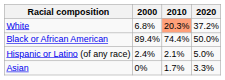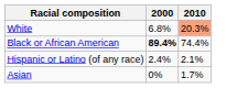 <table class="wikitable sortable collapsible" style="font-size: 90%;">
 <tr>
 <th>Racial composition</th>
 <th>2000</th>
 <th>2010</th>
-<th>2020</th>
 </tr>
 <tr>
 <td><a href='#'>White</a></td>
 <td>6.8%</td>
 <td style="background: lightsalmon;">20.3%</td>
-<td>37.2%</td>
 </tr>
 <tr>
 <td><a href='#'>Black or African American</a></td>
-<td>89.4%</td>
+<td><strong>89.4%</strong></td>
 <td>74.4%</td>
-<td>50.0%</td>
 </tr>
 <tr>
 <td><a href='#'>Hispanic or Latino</a> (of any race)</td>
 <td>2.4%</td>
 <td>2.1%</td>
-<td>5.0%</td>
 </tr>
 <tr>
 <td><a href='#'>Asian</a></td>
 <td>0%</td>
 <td>1.7%</td>
-<td>3.3%</td>
 </tr>
 </table>
